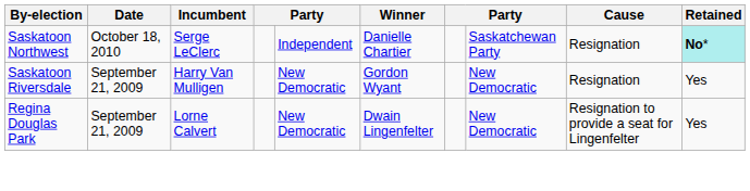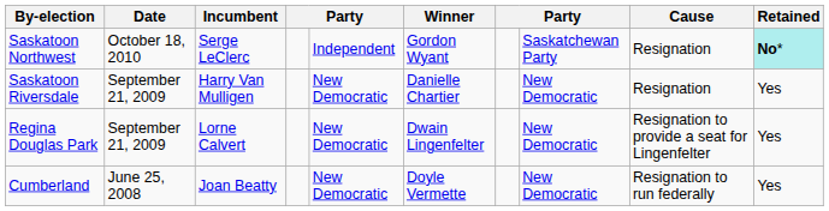 <table class=wikitable style="width:100%">
 <tr>
 <th>By-election</th>
 <th>Date</th>
 <th>Incumbent</th>
 <th colspan=2>Party</th>
 <th>Winner</th>
 <th colspan=2>Party</th>
 <th>Cause</th>
 <th>Retained</th>
 </tr>
 <tr>
 <td><a href='#'>Saskatoon Northwest</a></td>
 <td>October 18, 2010</td>
 <td><a href='#'>Serge LeClerc</a></td>
 <td>    </td>
 <td><a href='#'>Independent</a></td>
-<td><a href='#'>Danielle Chartier</a></td>
+<td><a href='#'>Gordon Wyant</a></td>
 <td> </td>
 <td><a href='#'>Saskatchewan Party</a></td>
 <td>Resignation</td>
 <td style="background: paleturquoise;"><strong>No</strong>*</td>
 </tr>
 <tr>
 <td><a href='#'>Saskatoon Riversdale</a></td>
 <td>September 21, 2009</td>
 <td><a href='#'>Harry Van Mulligen</a></td>
 <td>    </td>
 <td><a href='#'>New Democratic</a></td>
-<td><a href='#'>Gordon Wyant</a></td>
+<td><a href='#'>Danielle Chartier</a></td>
 <td>    </td>
 <td><a href='#'>New Democratic</a></td>
 <td>Resignation</td>
 <td>Yes</td>
 </tr>
 <tr>
 <td><a href='#'>Regina Douglas Park</a></td>
 <td>September 21, 2009</td>
 <td><a href='#'>Lorne Calvert</a></td>
 <td>    </td>
 <td><a href='#'>New Democratic</a></td>
 <td><a href='#'>Dwain Lingenfelter</a></td>
 <td>    </td>
 <td><a href='#'>New Democratic</a></td>
 <td>Resignation to provide a seat for Lingenfelter</td>
 <td>Yes</td>
 </tr>
+<tr>
+<td><a href='#'>Cumberland</a></td>
+<td>June 25, 2008</td>
+<td><a href='#'>Joan Beatty</a></td>
+<td>    </td>
+<td><a href='#'>New Democratic</a></td>
+<td><a href='#'>Doyle Vermette</a></td>
+<td>    </td>
+<td><a href='#'>New Democratic</a></td>
+<td>Resignation to run federally</td>
+<td>Yes</td>
+</tr>
 </table>
